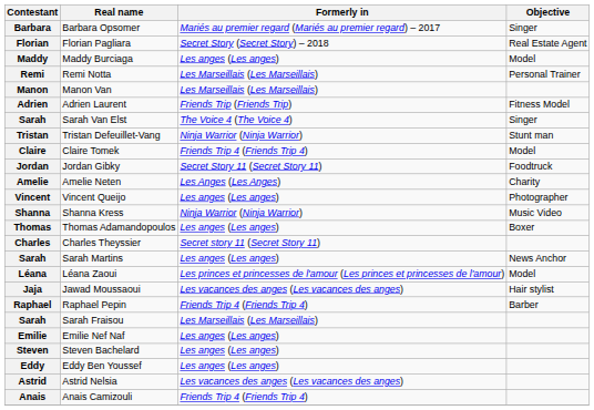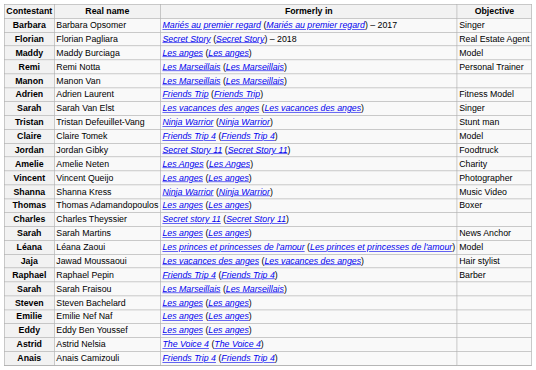 <table class="wikitable" style="font-size:90%;">
 <tr>
 <th>Contestant</th>
 <th>Real name</th>
 <th>Formerly in</th>
 <th>Objective</th>
 </tr>
 <tr>
 <th>Barbara</th>
 <td>Barbara Opsomer</td>
 <td><em><a href='#'>Mariés au premier regard</a></em> (<em><a href='#'>Mariés au premier regard</a></em>) – 2017</td>
 <td>Singer</td>
 </tr>
 <tr>
 <th>Florian</th>
 <td>Florian Pagliara</td>
 <td><em><a href='#'>Secret Story</a></em> (<em><a href='#'>Secret Story</a></em>) – 2018</td>
 <td>Real Estate Agent</td>
 </tr>
 <tr>
 <th>Maddy</th>
 <td>Maddy Burciaga</td>
 <td><em><a href='#'>Les anges</a></em> (<em><a href='#'>Les anges</a></em>)</td>
 <td>Model</td>
 </tr>
 <tr>
 <th>Remi</th>
 <td>Remi Notta</td>
 <td><em><a href='#'>Les Marseillais</a></em> (<em><a href='#'>Les Marseillais</a></em>)</td>
 <td>Personal Trainer</td>
 </tr>
 <tr>
 <th>Manon</th>
 <td>Manon Van</td>
 <td><em><a href='#'>Les Marseillais</a></em> (<em><a href='#'>Les Marseillais</a></em>)</td>
 <td></td>
 </tr>
 <tr>
 <th>Adrien</th>
 <td>Adrien Laurent</td>
 <td><em><a href='#'>Friends Trip</a></em> (<em><a href='#'>Friends Trip</a></em>)</td>
 <td>Fitness Model</td>
 </tr>
 <tr>
 <th>Sarah</th>
 <td>Sarah Van Elst</td>
-<td><em><a href='#'>The Voice 4</a></em> (<em><a href='#'>The Voice 4</a></em>)</td>
+<td><em><a href='#'>Les vacances des anges</a></em> (<em><a href='#'>Les vacances des anges</a></em>)</td>
 <td>Singer</td>
 </tr>
 <tr>
 <th>Tristan</th>
 <td>Tristan Defeuillet-Vang</td>
 <td><em><a href='#'>Ninja Warrior</a></em> (<em><a href='#'>Ninja Warrior</a></em>)</td>
 <td>Stunt man</td>
 </tr>
 <tr>
 <th>Claire</th>
 <td>Claire Tomek</td>
 <td><em><a href='#'>Friends Trip 4</a></em> (<em><a href='#'>Friends Trip 4</a></em>)</td>
 <td>Model</td>
 </tr>
 <tr>
 <th>Jordan</th>
 <td>Jordan Gibky</td>
 <td><em><a href='#'>Secret Story 11</a></em> (<em><a href='#'>Secret Story 11</a></em>)</td>
 <td>Foodtruck</td>
 </tr>
 <tr>
 <th>Amelie</th>
 <td>Amelie Neten</td>
 <td><em><a href='#'>Les Anges</a></em> (<em><a href='#'>Les Anges</a></em>)</td>
 <td>Charity</td>
 </tr>
 <tr>
 <th>Vincent</th>
 <td>Vincent Queijo</td>
 <td><em><a href='#'>Les anges</a></em> (<em><a href='#'>Les anges</a></em>)</td>
 <td>Photographer</td>
 </tr>
 <tr>
 <th>Shanna</th>
 <td>Shanna Kress</td>
 <td><em><a href='#'>Ninja Warrior</a></em> (<em><a href='#'>Ninja Warrior</a></em>)</td>
 <td>Music Video</td>
 </tr>
 <tr>
 <th>Thomas</th>
 <td>Thomas Adamandopoulos</td>
 <td><em><a href='#'>Les anges</a></em> (<em><a href='#'>Les anges</a></em>)</td>
 <td>Boxer</td>
 </tr>
 <tr>
 <th>Charles</th>
 <td>Charles Theyssier</td>
 <td><em><a href='#'>Secret story 11</a></em> (<em><a href='#'>Secret Story 11</a></em>)</td>
 <td></td>
 </tr>
 <tr>
 <th>Sarah</th>
 <td>Sarah Martins</td>
 <td><em><a href='#'>Les anges</a></em> (<em><a href='#'>Les anges</a></em>)</td>
 <td>News Anchor</td>
 </tr>
 <tr>
 <th>Léana</th>
 <td>Léana Zaoui</td>
 <td><em><a href='#'>Les princes et princesses de l'amour</a></em> (<em><a href='#'>Les princes et princesses de l'amour</a></em>)</td>
 <td>Model</td>
 </tr>
 <tr>
 <th>Jaja</th>
 <td>Jawad Moussaoui</td>
 <td><em><a href='#'>Les vacances des anges</a></em> (<em><a href='#'>Les vacances des anges</a></em>)</td>
 <td>Hair stylist</td>
 </tr>
 <tr>
 <th>Raphael</th>
 <td>Raphael Pepin</td>
 <td><em><a href='#'>Friends Trip 4</a></em> (<em><a href='#'>Friends Trip 4</a></em>)</td>
 <td>Barber</td>
 </tr>
 <tr>
 <th>Sarah</th>
 <td>Sarah Fraisou</td>
 <td><em><a href='#'>Les Marseillais</a></em> (<em><a href='#'>Les Marseillais</a></em>)</td>
 <td></td>
 </tr>
 <tr>
-<th>Emilie</th>
-<td>Emilie Nef Naf</td>
+<th>Steven</th>
+<td>Steven Bachelard</td>
 <td><em><a href='#'>Les anges</a></em> (<em><a href='#'>Les anges</a></em>)</td>
 <td></td>
 </tr>
 <tr>
-<th>Steven</th>
-<td>Steven Bachelard</td>
+<th>Emilie</th>
+<td>Emilie Nef Naf</td>
 <td><em><a href='#'>Les anges</a></em> (<em><a href='#'>Les anges</a></em>)</td>
 <td></td>
 </tr>
 <tr>
 <th>Eddy</th>
 <td>Eddy Ben Youssef</td>
 <td><em><a href='#'>Les anges</a></em> (<em><a href='#'>Les anges</a></em>)</td>
 <td></td>
 </tr>
 <tr>
 <th>Astrid</th>
 <td>Astrid Nelsia</td>
-<td><em><a href='#'>Les vacances des anges</a></em> (<em><a href='#'>Les vacances des anges</a></em>)</td>
+<td><em><a href='#'>The Voice 4</a></em> (<em><a href='#'>The Voice 4</a></em>)</td>
 <td></td>
 </tr>
 <tr>
 <th>Anais</th>
 <td>Anais Camizouli</td>
 <td><em><a href='#'>Friends Trip 4</a></em> (<em><a href='#'>Friends Trip 4</a></em>)</td>
 <td></td>
 </tr>
 <tr>
 </tr>
 </table>
